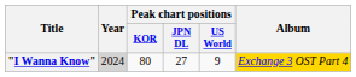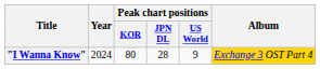 <table class="wikitable plainrowheaders" style="text-align:center">
 <tr>
 <th scope="col" rowspan="2">Title</th>
 <th scope="col" rowspan="2">Year</th>
 <th scope="col" colspan="3">Peak chart positions</th>
 <th scope="col" rowspan="2">Album</th>
 </tr>
 <tr>
 <th scope="col" style="font-size:90%; width:3em"><a href='#'>KOR</a><br></th>
 <th scope="col" style="font-size:90%;width:3em"><a href='#'>JPN<br>DL</a><br></th>
 <th scope="col" style="font-size:90%;width:3em"><a href='#'>US<br>World</a><br></th>
 </tr>
 <tr>
 <th scope="row">"<a href='#'>I Wanna Know</a>"</th>
-<td style="background: lightgrey;">2024</td>
+<td>2024</td>
 <td>80</td>
-<td>27</td>
+<td>28</td>
 <td>9</td>
 <td style="background: gold;"><em><a href='#'>Exchange 3</a> OST Part 4</em><br></td>
 </tr>
 </table>
